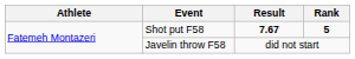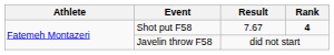 <table class="wikitable" width="55%" style="text-align:center; font-size:90%">
 <tr>
 <th width="30%">Athlete</th>
 <th width="20%">Event</th>
 <th width="15%">Result</th>
 <th width="10%">Rank</th>
 </tr>
 <tr>
 <td rowspan="2" align="left"><a href='#'>Fatemeh Montazeri</a></td>
 <td align="left">Shot put F58</td>
-<td><strong>7.67</strong></td>
-<td><strong>5</strong></td>
+<td>7.67</td>
+<td><strong>4</strong></td>
 </tr>
 <tr>
 <td align="left">Javelin throw F58</td>
 <td colspan=2>did not start</td>
 </tr>
 </table>
